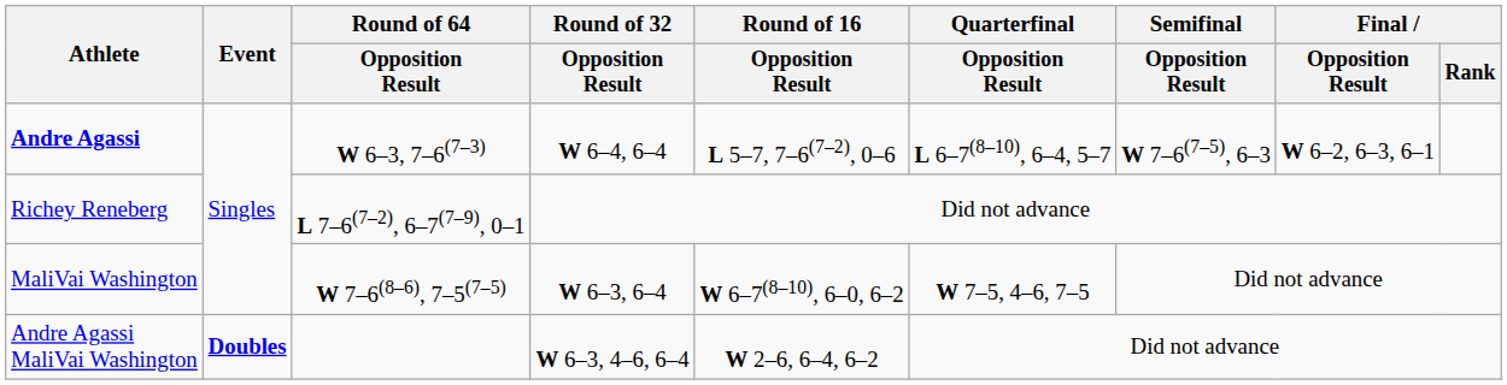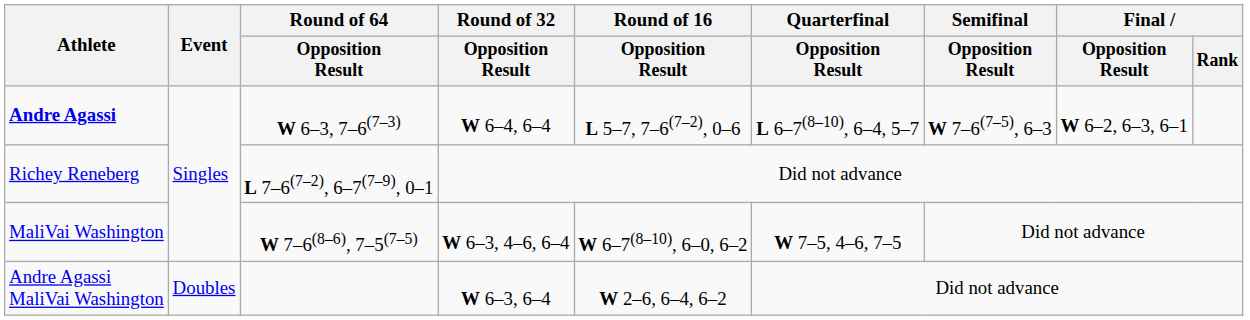 <table class=wikitable style=font-size:90%;text-align:center>
 <tr>
 <th rowspan=2>Athlete</th>
 <th rowspan=2>Event</th>
 <th>Round of 64</th>
 <th>Round of 32</th>
 <th>Round of 16</th>
 <th>Quarterfinal</th>
 <th>Semifinal</th>
 <th colspan=2>Final / </th>
 </tr>
 <tr style=font-size:95%>
 <th>Opposition<br>Result</th>
 <th>Opposition<br>Result</th>
 <th>Opposition<br>Result</th>
 <th>Opposition<br>Result</th>
 <th>Opposition<br>Result</th>
 <th>Opposition<br>Result</th>
 <th>Rank</th>
 </tr>
 <tr>
 <td align=left><strong><a href='#'>Andre Agassi</a></strong></td>
 <td align=left rowspan=3><a href='#'>Singles</a></td>
 <td><br><strong>W</strong> 6–3, 7–6<sup>(7–3)</sup></td>
 <td><br><strong>W</strong> 6–4, 6–4</td>
 <td><br><strong>L</strong> 5–7, 7–6<sup>(7–2)</sup>, 0–6</td>
 <td><br><strong>L</strong> 6–7<sup>(8–10)</sup>, 6–4, 5–7</td>
 <td><br><strong>W</strong> 7–6<sup>(7–5)</sup>, 6–3</td>
 <td><br><strong>W</strong> 6–2, 6–3, 6–1</td>
 <td></td>
 </tr>
 <tr>
 <td align=left><a href='#'>Richey Reneberg</a></td>
 <td><br><strong>L</strong> 7–6<sup>(7–2)</sup>, 6–7<sup>(7–9)</sup>, 0–1 </td>
 <td colspan=6>Did not advance</td>
 </tr>
 <tr>
 <td align=left><a href='#'>MaliVai Washington</a></td>
 <td><br><strong>W</strong> 7–6<sup>(8–6)</sup>, 7–5<sup>(7–5)</sup></td>
-<td><br><strong>W</strong> 6–3, 6–4</td>
+<td><br><strong>W</strong> 6–3, 4–6, 6–4</td>
 <td><br><strong>W</strong> 6–7<sup>(8–10)</sup>, 6–0, 6–2</td>
 <td><br><strong>W</strong> 7–5, 4–6, 7–5</td>
 <td colspan=3>Did not advance</td>
 </tr>
 <tr>
 <td align=left><a href='#'>Andre Agassi</a><br><a href='#'>MaliVai Washington</a></td>
-<td align=left><strong><a href='#'>Doubles</a></strong></td>
+<td align=left><a href='#'>Doubles</a></td>
 <td></td>
-<td><br><strong>W</strong> 6–3, 4–6, 6–4</td>
+<td><br><strong>W</strong> 6–3, 6–4</td>
 <td><br><strong>W</strong> 2–6, 6–4, 6–2</td>
 <td colspan=4>Did not advance</td>
 </tr>
 </table>
